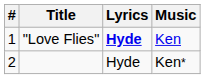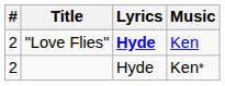 <table class="wikitable">
 <tr>
 <th>#</th>
 <th>Title</th>
 <th>Lyrics</th>
 <th>Music</th>
 </tr>
 <tr>
-<td>1</td>
+<td>2</td>
 <td>"Love Flies"</td>
 <td><strong><a href='#'>Hyde</a></strong></td>
 <td><a href='#'>Ken</a></td>
 </tr>
 <tr>
 <td>2</td>
 <td></td>
 <td>Hyde</td>
 <td>Ken<small>*</small></td>
 </tr>
 </table>
